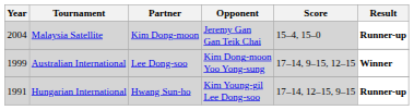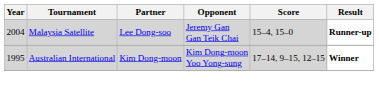 <table class="sortable wikitable" style="font-size: 90%;">
 <tr>
 <th>Year</th>
 <th>Tournament</th>
 <th>Partner</th>
 <th>Opponent</th>
 <th>Score</th>
 <th>Result</th>
 </tr>
 <tr style="background:#D5D5D5">
 <td align="center">2004</td>
 <td align="left"><a href='#'>Malaysia Satellite</a></td>
-<td align="left"> <a href='#'>Kim Dong-moon</a></td>
+<td align="left"> <a href='#'>Lee Dong-soo</a></td>
 <td align="left"> <a href='#'>Jeremy Gan</a> <br>  <a href='#'>Gan Teik Chai</a></td>
 <td align="left">15–4, 15–0</td>
 <td style="text-align:left; background:white"> <strong>Runner-up</strong></td>
 </tr>
 <tr>
 </tr>
 <tr style="background:#D5D5D5">
-<td align="center">1999</td>
+<td align="center">1995</td>
 <td align="left"><a href='#'>Australian International</a></td>
-<td align="left"> <a href='#'>Lee Dong-soo</a></td>
+<td align="left"> <a href='#'>Kim Dong-moon</a></td>
 <td align="left"> <a href='#'>Kim Dong-moon</a> <br>  <a href='#'>Yoo Yong-sung</a></td>
 <td align="left">17–14, 9–15, 12–15</td>
 <td style="text-align:left; background:white"> <strong>Winner</strong></td>
 </tr>
 <tr>
 </tr>
-<tr style="background:#D5D5D5">
-<td align="center">1991</td>
-<td align="left"><a href='#'>Hungarian International</a></td>
-<td align="left"> <a href='#'>Hwang Sun-ho</a></td>
-<td align="left"> <a href='#'>Kim Young-gil</a> <br>  <a href='#'>Lee Dong-soo</a></td>
-<td align="left">17–14, 12–15, 9–15</td>
-<td style="text-align:left; background:white"> <strong>Runner-up</strong></td>
-</tr>
 </table>
